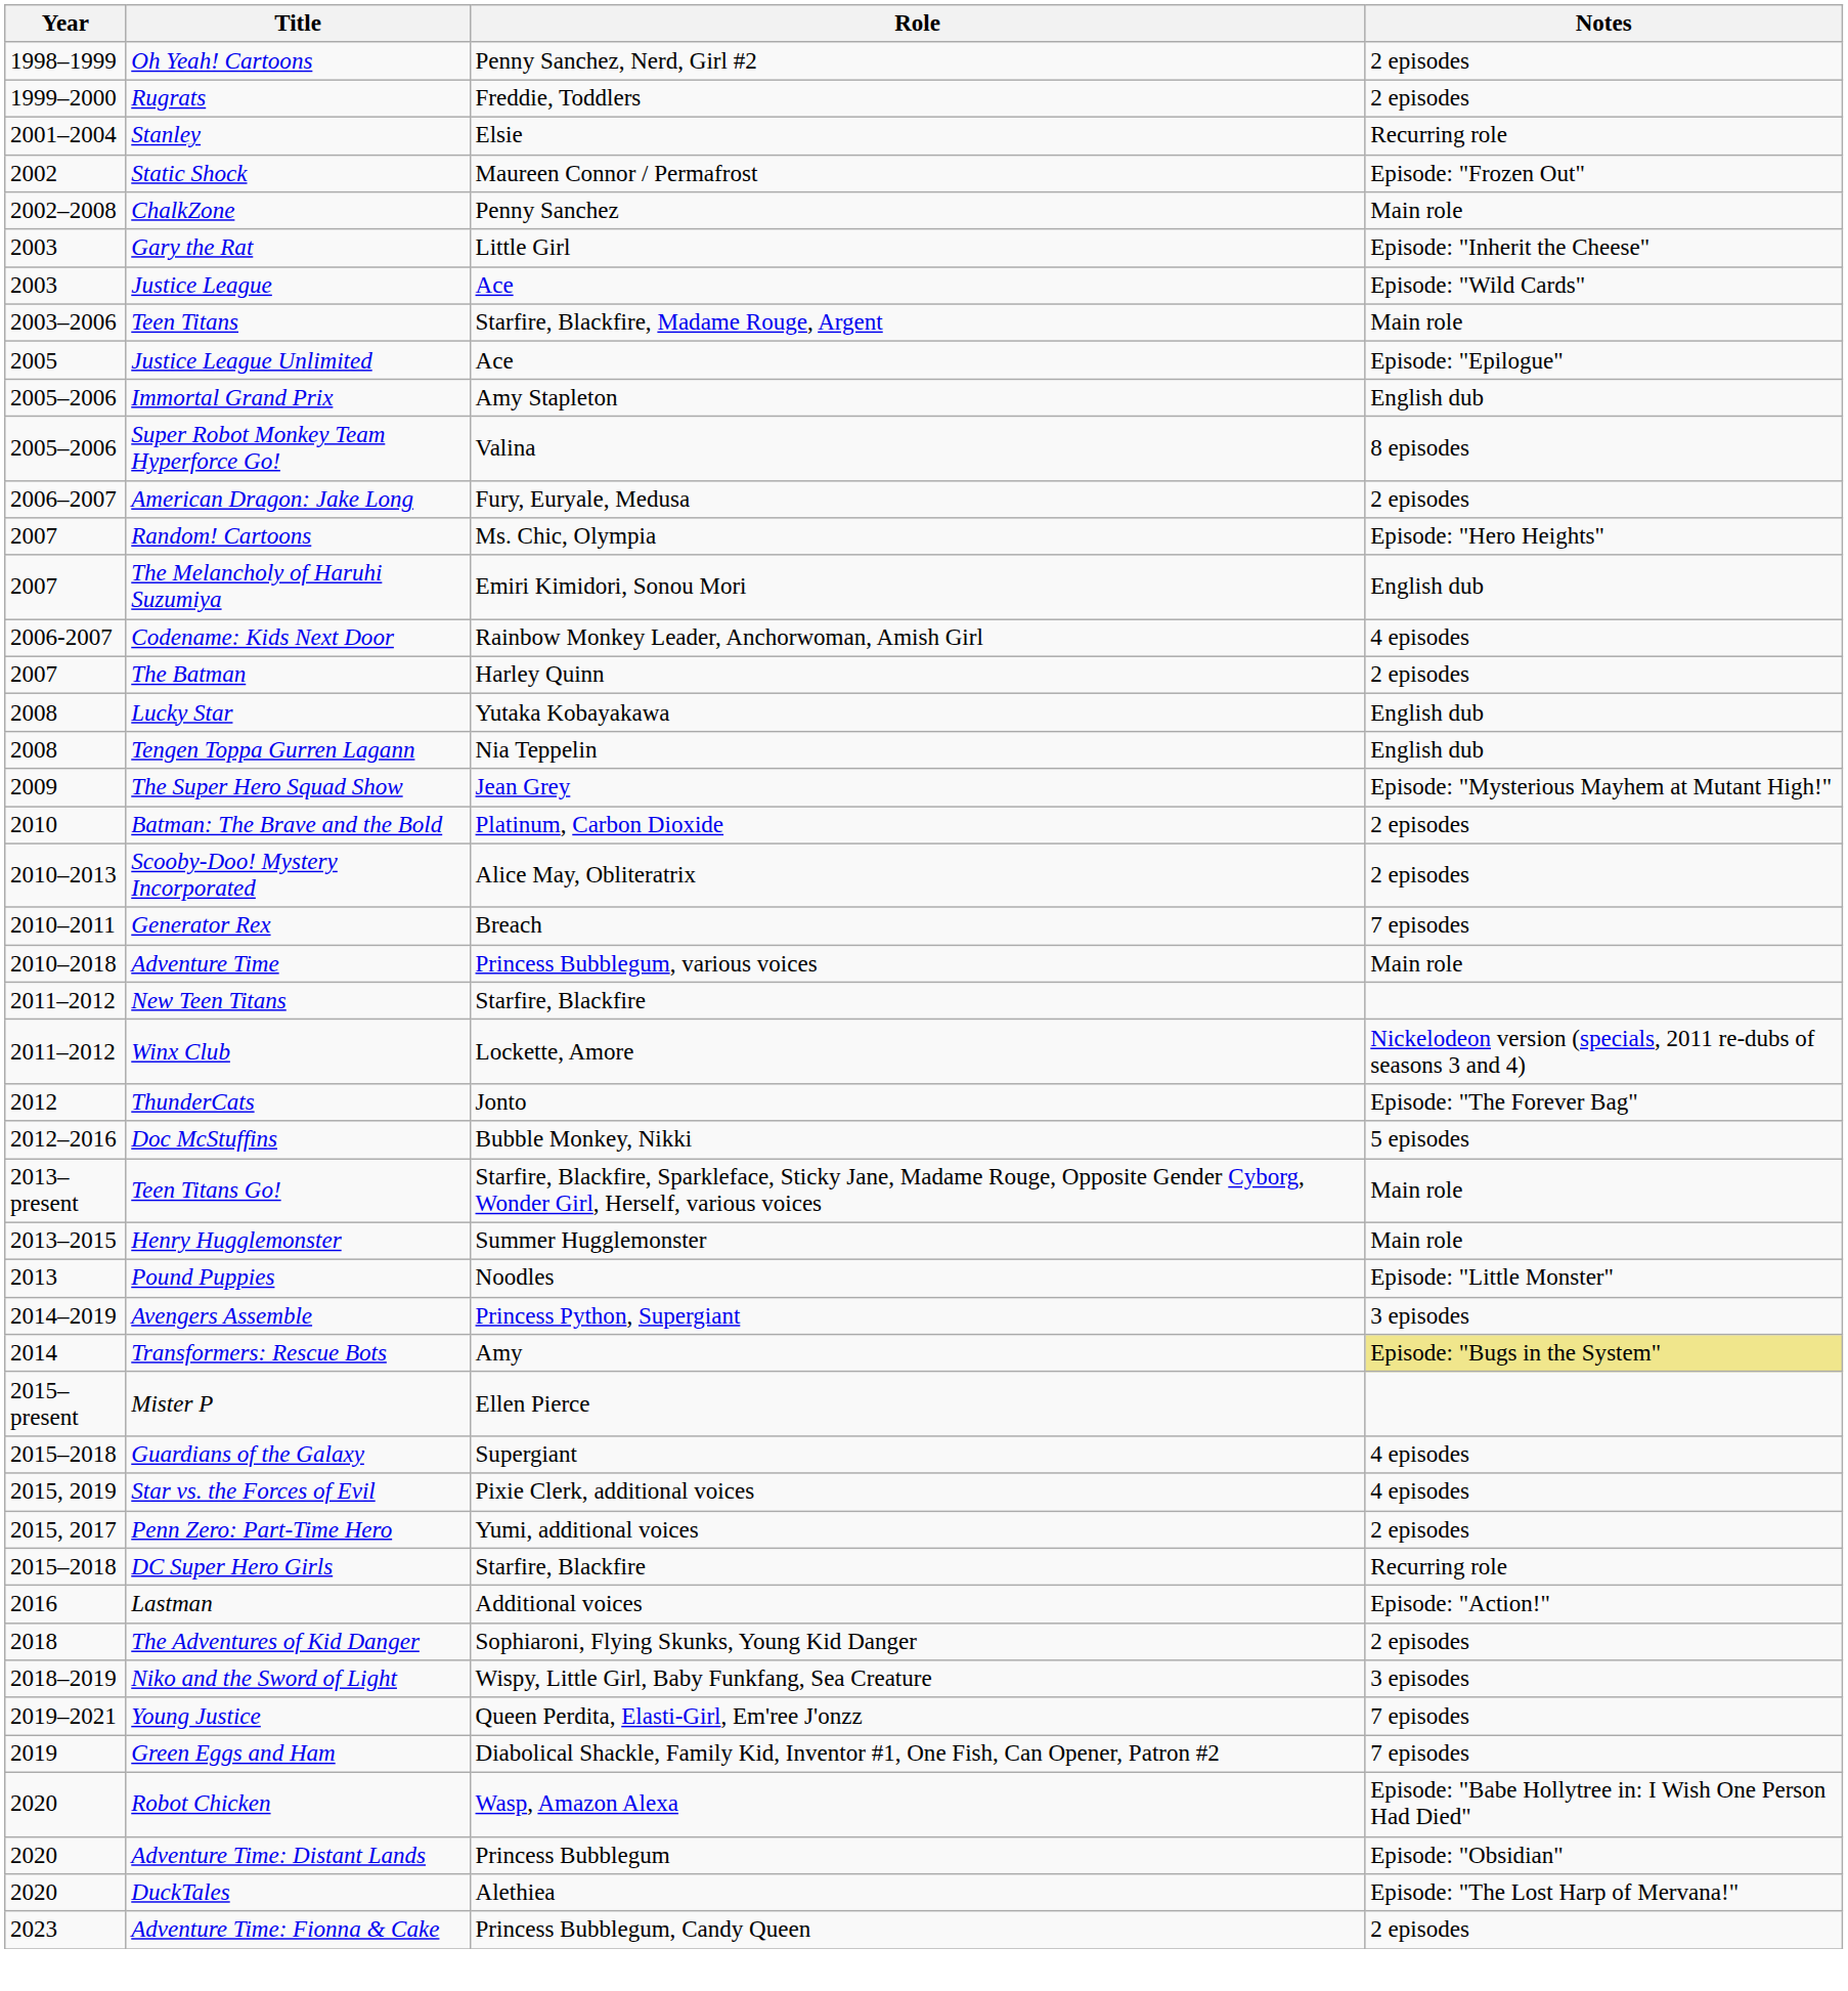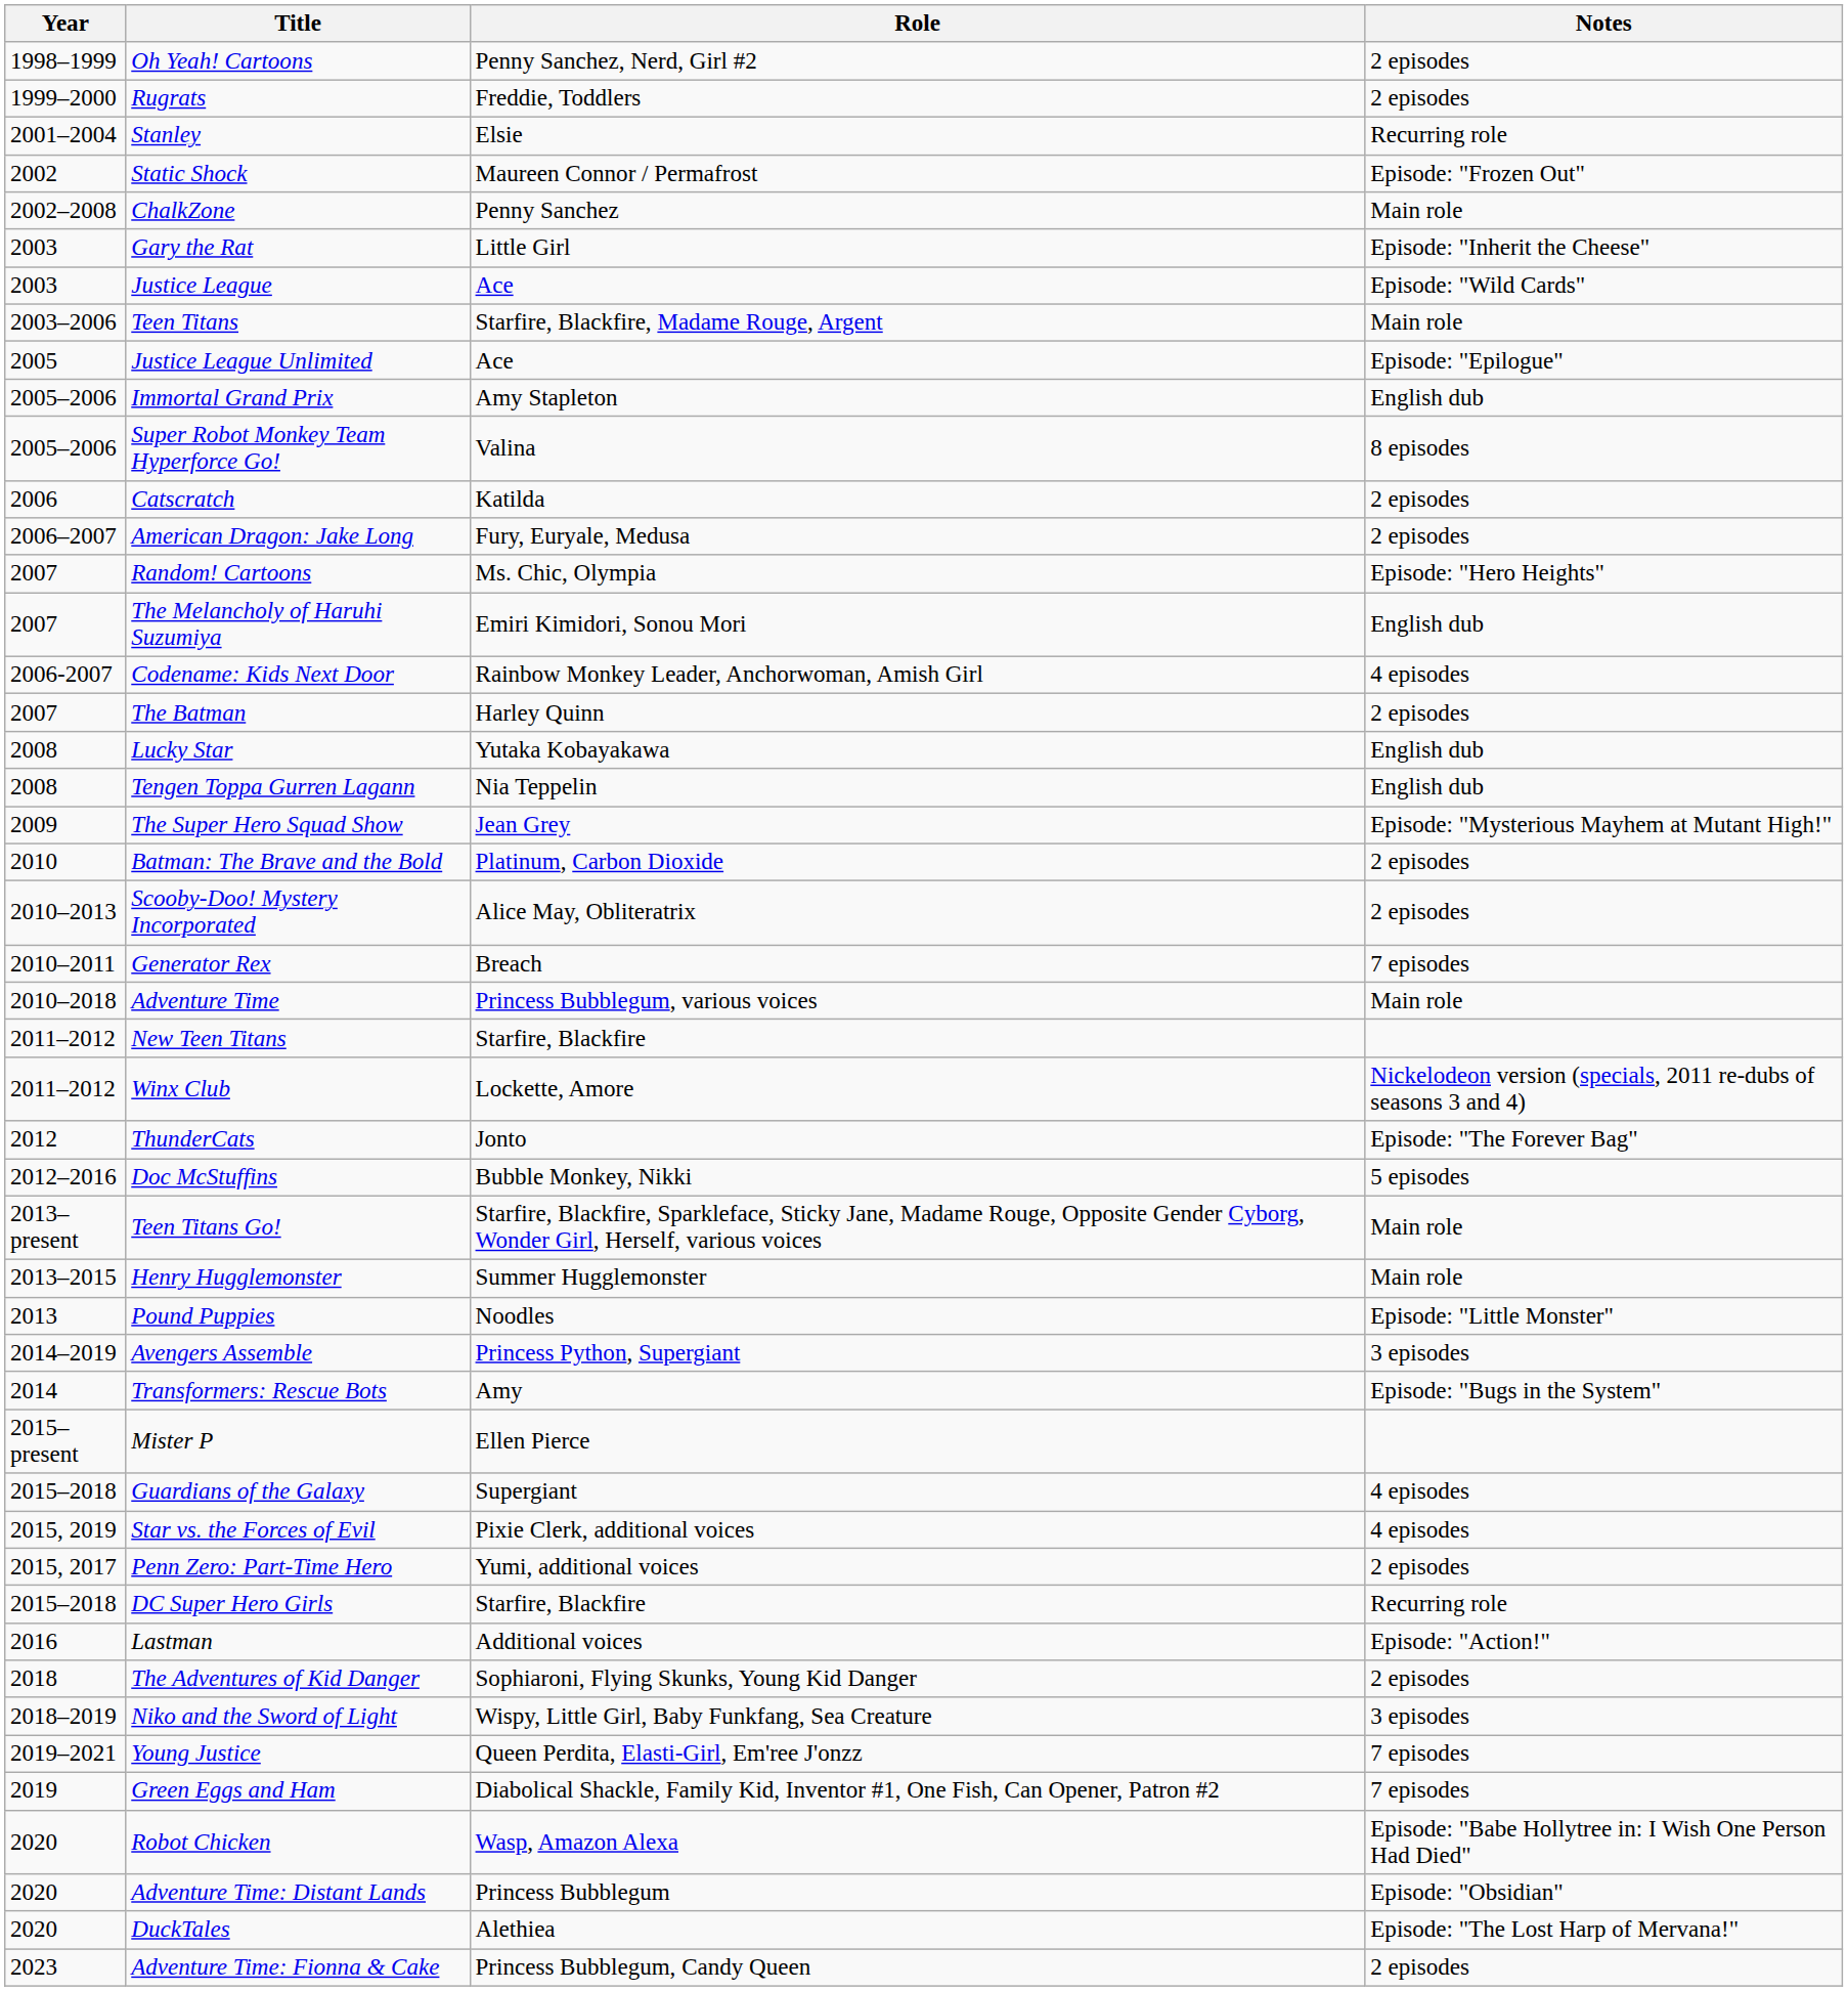 <table class="wikitable sortable" style="font-size:100%;">
 <tr>
 <th>Year</th>
 <th>Title</th>
 <th>Role</th>
 <th>Notes</th>
 </tr>
 <tr>
 <td>1998–1999</td>
 <td><em><a href='#'>Oh Yeah! Cartoons</a></em></td>
 <td>Penny Sanchez, Nerd, Girl #2</td>
 <td>2 episodes</td>
 </tr>
 <tr>
 <td>1999–2000</td>
 <td><em><a href='#'>Rugrats</a></em></td>
 <td>Freddie, Toddlers</td>
 <td>2 episodes</td>
 </tr>
 <tr>
 <td>2001–2004</td>
 <td><em><a href='#'>Stanley</a></em></td>
 <td>Elsie</td>
 <td>Recurring role</td>
 </tr>
 <tr>
 <td>2002</td>
 <td><em><a href='#'>Static Shock</a></em></td>
 <td>Maureen Connor / Permafrost</td>
 <td>Episode: "Frozen Out"</td>
 </tr>
 <tr>
 <td>2002–2008</td>
 <td><em><a href='#'>ChalkZone</a></em></td>
 <td>Penny Sanchez</td>
 <td>Main role</td>
 </tr>
 <tr>
 <td>2003</td>
 <td><em><a href='#'>Gary the Rat</a></em></td>
 <td>Little Girl</td>
 <td>Episode: "Inherit the Cheese"</td>
 </tr>
 <tr>
 <td>2003</td>
 <td><em><a href='#'>Justice League</a></em></td>
 <td><a href='#'>Ace</a></td>
 <td>Episode: "Wild Cards"</td>
 </tr>
 <tr>
 <td>2003–2006</td>
 <td><em><a href='#'>Teen Titans</a></em></td>
 <td>Starfire, Blackfire, <a href='#'>Madame Rouge</a>, <a href='#'>Argent</a></td>
 <td>Main role</td>
 </tr>
 <tr>
 <td>2005</td>
 <td><em><a href='#'>Justice League Unlimited</a></em></td>
 <td>Ace</td>
 <td>Episode: "Epilogue"</td>
 </tr>
 <tr>
 <td>2005–2006</td>
 <td><em><a href='#'>Immortal Grand Prix</a></em></td>
 <td>Amy Stapleton</td>
 <td>English dub</td>
 </tr>
 <tr>
 <td>2005–2006</td>
 <td><em><a href='#'>Super Robot Monkey Team Hyperforce Go!</a></em></td>
 <td>Valina</td>
 <td>8 episodes</td>
+</tr>
+<tr>
+<td>2006</td>
+<td><em><a href='#'>Catscratch</a></em></td>
+<td>Katilda</td>
+<td>2 episodes</td>
 </tr>
 <tr>
 <td>2006–2007</td>
 <td><em><a href='#'>American Dragon: Jake Long</a></em></td>
 <td>Fury, Euryale, Medusa</td>
 <td>2 episodes</td>
 </tr>
 <tr>
 <td>2007</td>
 <td><em><a href='#'>Random! Cartoons</a></em></td>
 <td>Ms. Chic, Olympia</td>
 <td>Episode: "Hero Heights"</td>
 </tr>
 <tr>
 <td>2007</td>
 <td><em><a href='#'>The Melancholy of Haruhi Suzumiya</a></em></td>
 <td>Emiri Kimidori, Sonou Mori</td>
 <td>English dub</td>
 </tr>
 <tr>
 <td>2006-2007</td>
 <td><em><a href='#'>Codename: Kids Next Door</a></em></td>
 <td>Rainbow Monkey Leader, Anchorwoman, Amish Girl</td>
 <td>4 episodes</td>
 </tr>
 <tr>
 <td>2007</td>
 <td><em><a href='#'>The Batman</a></em></td>
 <td>Harley Quinn</td>
 <td>2 episodes</td>
 </tr>
 <tr>
 <td>2008</td>
 <td><em><a href='#'>Lucky Star</a></em></td>
 <td>Yutaka Kobayakawa</td>
 <td>English dub</td>
 </tr>
 <tr>
 <td>2008</td>
 <td><em><a href='#'>Tengen Toppa Gurren Lagann</a></em></td>
 <td>Nia Teppelin</td>
 <td>English dub</td>
 </tr>
 <tr>
 <td>2009</td>
 <td><em><a href='#'>The Super Hero Squad Show</a></em></td>
 <td><a href='#'>Jean Grey</a></td>
 <td>Episode: "Mysterious Mayhem at Mutant High!"</td>
 </tr>
 <tr>
 <td>2010</td>
 <td><em><a href='#'>Batman: The Brave and the Bold</a></em></td>
 <td><a href='#'>Platinum</a>, <a href='#'>Carbon Dioxide</a></td>
 <td>2 episodes</td>
 </tr>
 <tr>
 <td>2010–2013</td>
 <td><em><a href='#'>Scooby-Doo! Mystery Incorporated</a></em></td>
 <td>Alice May, Obliteratrix</td>
 <td>2 episodes</td>
 </tr>
 <tr>
 <td>2010–2011</td>
 <td><em><a href='#'>Generator Rex</a></em></td>
 <td>Breach</td>
 <td>7 episodes</td>
 </tr>
 <tr>
 <td>2010–2018</td>
 <td><em><a href='#'>Adventure Time</a></em></td>
 <td><a href='#'>Princess Bubblegum</a>, various voices</td>
 <td>Main role</td>
 </tr>
 <tr>
 <td>2011–2012</td>
 <td><em><a href='#'>New Teen Titans</a></em></td>
 <td>Starfire, Blackfire</td>
 <td></td>
 </tr>
 <tr>
 <td>2011–2012</td>
 <td><em><a href='#'>Winx Club</a></em></td>
 <td>Lockette, Amore</td>
 <td><a href='#'>Nickelodeon</a> version (<a href='#'>specials</a>, 2011 re-dubs of seasons 3 and 4)</td>
 </tr>
 <tr>
 <td>2012</td>
 <td><em><a href='#'>ThunderCats</a></em></td>
 <td>Jonto</td>
 <td>Episode: "The Forever Bag"</td>
 </tr>
 <tr>
 <td>2012–2016</td>
 <td><em><a href='#'>Doc McStuffins</a></em></td>
 <td>Bubble Monkey, Nikki</td>
 <td>5 episodes</td>
 </tr>
 <tr>
 <td>2013–present</td>
 <td><em><a href='#'>Teen Titans Go!</a></em></td>
 <td>Starfire, Blackfire, Sparkleface, Sticky Jane, Madame Rouge, Opposite Gender <a href='#'>Cyborg</a>, <a href='#'>Wonder Girl</a>, Herself, various voices</td>
 <td>Main role</td>
 </tr>
 <tr>
 <td>2013–2015</td>
 <td><em><a href='#'>Henry Hugglemonster</a></em></td>
 <td>Summer Hugglemonster</td>
 <td>Main role</td>
 </tr>
 <tr>
 <td>2013</td>
 <td><em> <a href='#'>Pound Puppies</a></em></td>
 <td>Noodles</td>
 <td>Episode: "Little Monster"</td>
 </tr>
 <tr>
 <td>2014–2019</td>
 <td><em><a href='#'>Avengers Assemble</a></em></td>
 <td><a href='#'>Princess Python</a>, <a href='#'>Supergiant</a></td>
 <td>3 episodes</td>
 </tr>
 <tr>
 <td>2014</td>
 <td><em><a href='#'>Transformers: Rescue Bots</a></em></td>
 <td>Amy</td>
-<td style="background: khaki;">Episode: "Bugs in the System"</td>
+<td>Episode: "Bugs in the System"</td>
 </tr>
 <tr>
 <td>2015–present</td>
 <td><em>Mister P</em></td>
 <td>Ellen Pierce</td>
 <td></td>
 </tr>
 <tr>
 <td>2015–2018</td>
 <td><em><a href='#'>Guardians of the Galaxy</a></em></td>
 <td>Supergiant</td>
 <td>4 episodes</td>
 </tr>
 <tr>
 <td>2015, 2019</td>
 <td><em><a href='#'>Star vs. the Forces of Evil</a></em></td>
 <td>Pixie Clerk, additional voices</td>
 <td>4 episodes</td>
 </tr>
 <tr>
 <td>2015, 2017</td>
 <td><em><a href='#'>Penn Zero: Part-Time Hero</a></em></td>
 <td>Yumi, additional voices</td>
 <td>2 episodes</td>
 </tr>
 <tr>
 <td>2015–2018</td>
 <td><em><a href='#'>DC Super Hero Girls</a></em></td>
 <td>Starfire, Blackfire</td>
 <td>Recurring role</td>
 </tr>
 <tr>
 <td>2016</td>
 <td><em>Lastman</em></td>
 <td>Additional voices</td>
 <td>Episode: "Action!"</td>
 </tr>
 <tr>
 <td>2018</td>
 <td><em><a href='#'>The Adventures of Kid Danger</a></em></td>
 <td>Sophiaroni, Flying Skunks, Young Kid Danger</td>
 <td>2 episodes</td>
 </tr>
 <tr>
 <td>2018–2019</td>
 <td><em><a href='#'>Niko and the Sword of Light</a></em></td>
 <td>Wispy, Little Girl, Baby Funkfang, Sea Creature</td>
 <td>3 episodes</td>
 </tr>
 <tr>
 <td>2019–2021</td>
 <td><em><a href='#'>Young Justice</a></em></td>
 <td>Queen Perdita, <a href='#'>Elasti-Girl</a>, Em'ree J'onzz</td>
 <td>7 episodes</td>
 </tr>
 <tr>
 <td>2019</td>
 <td><em><a href='#'>Green Eggs and Ham</a></em></td>
 <td>Diabolical Shackle, Family Kid, Inventor #1, One Fish, Can Opener, Patron #2</td>
 <td>7 episodes</td>
 </tr>
 <tr>
 <td>2020</td>
 <td><em><a href='#'>Robot Chicken</a></em></td>
 <td><a href='#'>Wasp</a>, <a href='#'>Amazon Alexa</a></td>
 <td>Episode: "Babe Hollytree in: I Wish One Person Had Died"</td>
 </tr>
 <tr>
 <td>2020</td>
 <td><em><a href='#'>Adventure Time: Distant Lands</a></em></td>
 <td>Princess Bubblegum</td>
 <td>Episode: "Obsidian"</td>
 </tr>
 <tr>
 <td>2020</td>
 <td><em><a href='#'>DuckTales</a></em></td>
 <td>Alethiea</td>
 <td>Episode: "The Lost Harp of Mervana!"</td>
 </tr>
 <tr>
 <td>2023</td>
 <td><em><a href='#'>Adventure Time: Fionna & Cake</a></em></td>
 <td>Princess Bubblegum, Candy Queen</td>
 <td>2 episodes</td>
 </tr>
 </table>
